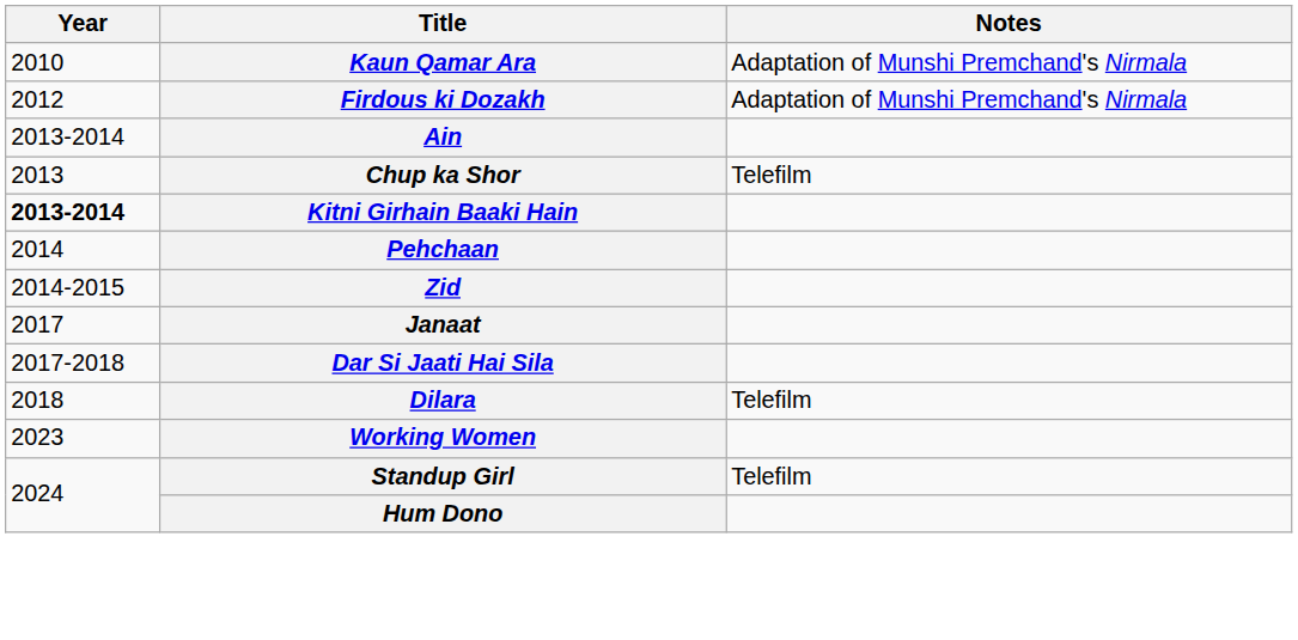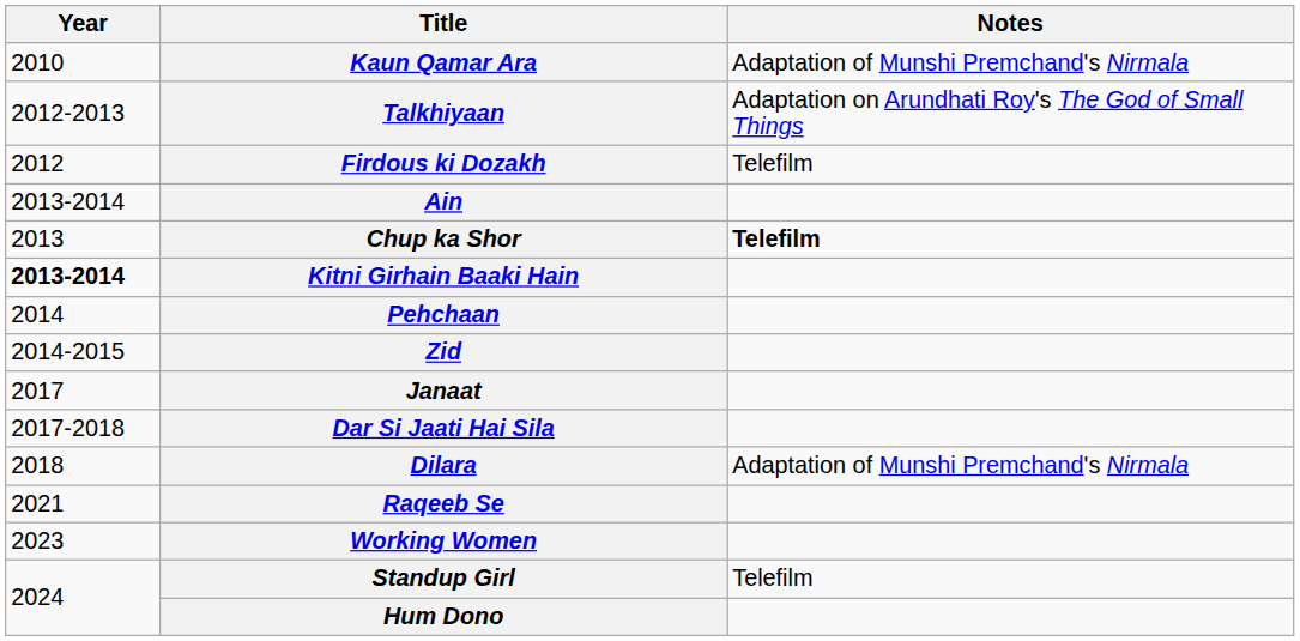 <table class="wikitable collapsible plainrowheaders">
 <tr>
 <th style="width: 3%;">Year</th>
 <th style="width: 14%;">Title</th>
 <th style="width: 14%;">Notes</th>
 </tr>
 <tr>
 <td>2010</td>
 <th scope="row"><em><a href='#'>Kaun Qamar Ara</a></em></th>
 <td>Adaptation of <a href='#'>Munshi Premchand</a>'s <em><a href='#'>Nirmala</a></em></td>
 </tr>
 <tr>
+<td>2012-2013</td>
+<th scope="row"><em><a href='#'>Talkhiyaan</a></em></th>
+<td>Adaptation on <a href='#'>Arundhati Roy</a>'s <em><a href='#'>The God of Small Things</a></em> </td>
+</tr>
+<tr>
 <td>2012</td>
 <th scope="row"><em><a href='#'>Firdous ki Dozakh</a></em></th>
-<td>Adaptation of <a href='#'>Munshi Premchand</a>'s <em><a href='#'>Nirmala</a></em></td>
+<td>Telefilm</td>
 </tr>
 <tr>
 <td>2013-2014</td>
 <th scope="row"><em><a href='#'>Ain</a></em></th>
 <td></td>
 </tr>
 <tr>
 <td>2013</td>
 <th scope="row"><em>Chup ka Shor</em></th>
-<td>Telefilm</td>
+<td><strong>Telefilm</strong></td>
 </tr>
 <tr>
 <td><strong>2013-2014</strong></td>
 <th scope="row"><em><a href='#'>Kitni Girhain Baaki Hain</a></em></th>
 <td></td>
 </tr>
 <tr>
 <td>2014</td>
 <th scope="row"><em><a href='#'>Pehchaan</a></em></th>
 <td></td>
 </tr>
 <tr>
 <td>2014-2015</td>
 <th scope="row"><em><a href='#'>Zid</a></em></th>
 <td></td>
 </tr>
 <tr>
 <td>2017</td>
 <th scope="row"><em>Janaat</em></th>
 <td></td>
 </tr>
 <tr>
 <td>2017-2018</td>
 <th scope="row"><em><a href='#'>Dar Si Jaati Hai Sila</a></em></th>
 <td></td>
 </tr>
 <tr>
 <td>2018</td>
 <th scope="row"><em><a href='#'>Dilara</a></em></th>
-<td>Telefilm</td>
+<td>Adaptation of <a href='#'>Munshi Premchand</a>'s <em><a href='#'>Nirmala</a></em></td>
+</tr>
+<tr>
+<td>2021</td>
+<th scope="row"><em><a href='#'>Raqeeb Se</a></em></th>
+<td></td>
 </tr>
 <tr>
 <td>2023</td>
 <th scope="row"><em><a href='#'>Working Women</a></em></th>
 <td></td>
 </tr>
 <tr>
 <td rowspan="2">2024</td>
 <th scope="row"><em>Standup Girl</em></th>
 <td>Telefilm</td>
 </tr>
 <tr>
 <th scope="row"><em>Hum Dono</em></th>
 <td></td>
 </tr>
 </table>
